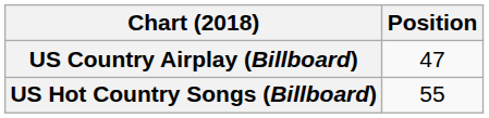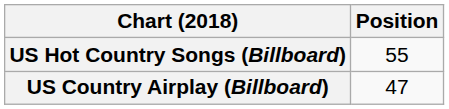 <table class="wikitable sortable plainrowheaders" style="text-align:center">
 <tr>
 <th scope="col">Chart (2018)</th>
 <th scope="col">Position</th>
 </tr>
 <tr>
+<th scope="row">US Hot Country Songs (<em>Billboard</em>)</th>
+<td>55</td>
+</tr>
+<tr>
 <th scope="row">US Country Airplay (<em>Billboard</em>)</th>
 <td>47</td>
 </tr>
-<tr>
-<th scope="row">US Hot Country Songs (<em>Billboard</em>)</th>
-<td>55</td>
-</tr>
 </table>
